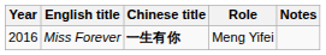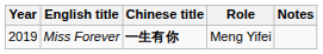 <table class="wikitable">
 <tr>
 <th>Year</th>
 <th>English title</th>
 <th>Chinese title</th>
 <th>Role</th>
 <th>Notes</th>
 </tr>
 <tr>
-<td>2016</td>
+<td>2019</td>
 <td><em>Miss Forever</em></td>
 <td><strong>一生有你</strong></td>
 <td>Meng Yifei</td>
 <td></td>
 </tr>
 </table>
